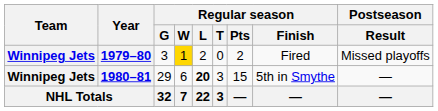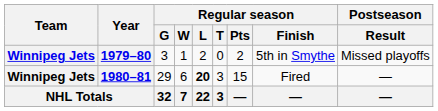 <table class="wikitable" style="font-size:95%; text-align:center;">
 <tr>
 <th rowspan="2">Team</th>
 <th rowspan="2">Year</th>
 <th colspan="6">Regular season</th>
 <th>Postseason</th>
 </tr>
 <tr>
 <th>G</th>
 <th>W</th>
 <th>L</th>
 <th>T</th>
 <th>Pts</th>
 <th>Finish</th>
 <th>Result</th>
 </tr>
 <tr>
 <th><a href='#'>Winnipeg Jets</a></th>
 <th><a href='#'>1979–80</a></th>
 <td>3</td>
-<td style="background: gold;">1</td>
+<td>1</td>
 <td>2</td>
 <td>0</td>
 <td>2</td>
-<td>Fired</td>
+<td>5th in <a href='#'>Smythe</a></td>
 <td>Missed playoffs</td>
 </tr>
 <tr>
 <th>Winnipeg Jets</th>
 <th><a href='#'>1980–81</a></th>
 <td>29</td>
 <td>6</td>
 <td><strong>20</strong></td>
 <td>3</td>
 <td>15</td>
-<td>5th in <a href='#'>Smythe</a></td>
+<td>Fired</td>
 <td>—</td>
 </tr>
 <tr>
 <th colspan="2">NHL Totals</th>
 <th>32</th>
 <th>7</th>
 <th>22</th>
 <th>3</th>
 <th>—</th>
 <th>—</th>
 <th>—</th>
 </tr>
 </table>
